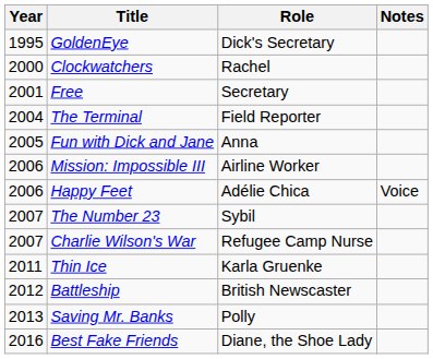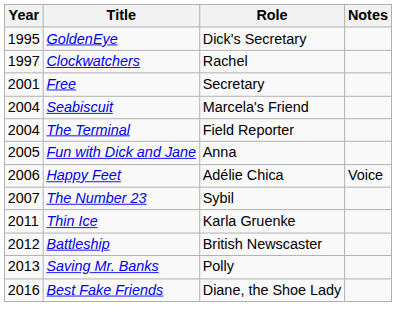 <table class="wikitable sortable">
 <tr>
 <th>Year</th>
 <th>Title</th>
 <th>Role</th>
 <th>Notes</th>
 </tr>
 <tr>
 <td>1995</td>
 <td><em><a href='#'>GoldenEye</a></em></td>
 <td>Dick's Secretary</td>
 <td></td>
 </tr>
 <tr>
-<td>2000</td>
+<td>1997</td>
 <td><em><a href='#'>Clockwatchers</a></em></td>
 <td>Rachel</td>
 <td></td>
 </tr>
 <tr>
 <td>2001</td>
 <td><em><a href='#'>Free</a></em></td>
 <td>Secretary</td>
+<td></td>
+</tr>
+<tr>
+<td>2004</td>
+<td><em><a href='#'>Seabiscuit</a></em></td>
+<td>Marcela's Friend</td>
 <td></td>
 </tr>
 <tr>
 <td>2004</td>
 <td><em><a href='#'>The Terminal</a></em></td>
 <td>Field Reporter</td>
 <td></td>
 </tr>
 <tr>
 <td>2005</td>
 <td><em><a href='#'>Fun with Dick and Jane</a></em></td>
 <td>Anna</td>
 <td></td>
 </tr>
 <tr>
 <td>2006</td>
-<td><em><a href='#'>Mission: Impossible III</a></em></td>
-<td>Airline Worker</td>
-<td></td>
-</tr>
-<tr>
-<td>2006</td>
 <td><em><a href='#'>Happy Feet</a></em></td>
 <td>Adélie Chica</td>
 <td>Voice</td>
 </tr>
 <tr>
 <td>2007</td>
 <td><em><a href='#'>The Number 23</a></em></td>
 <td>Sybil</td>
-<td></td>
-</tr>
-<tr>
-<td>2007</td>
-<td><em><a href='#'>Charlie Wilson's War</a></em></td>
-<td>Refugee Camp Nurse</td>
 <td></td>
 </tr>
 <tr>
 <td>2011</td>
 <td><em><a href='#'>Thin Ice</a></em></td>
 <td>Karla Gruenke</td>
 <td></td>
 </tr>
 <tr>
 <td>2012</td>
 <td><em><a href='#'>Battleship</a></em></td>
 <td>British Newscaster</td>
 <td></td>
 </tr>
 <tr>
 <td>2013</td>
 <td><em><a href='#'>Saving Mr. Banks</a></em></td>
 <td>Polly</td>
 <td></td>
 </tr>
 <tr>
 <td>2016</td>
 <td><em><a href='#'>Best Fake Friends</a></em></td>
 <td>Diane, the Shoe Lady</td>
 <td></td>
 </tr>
 </table>
